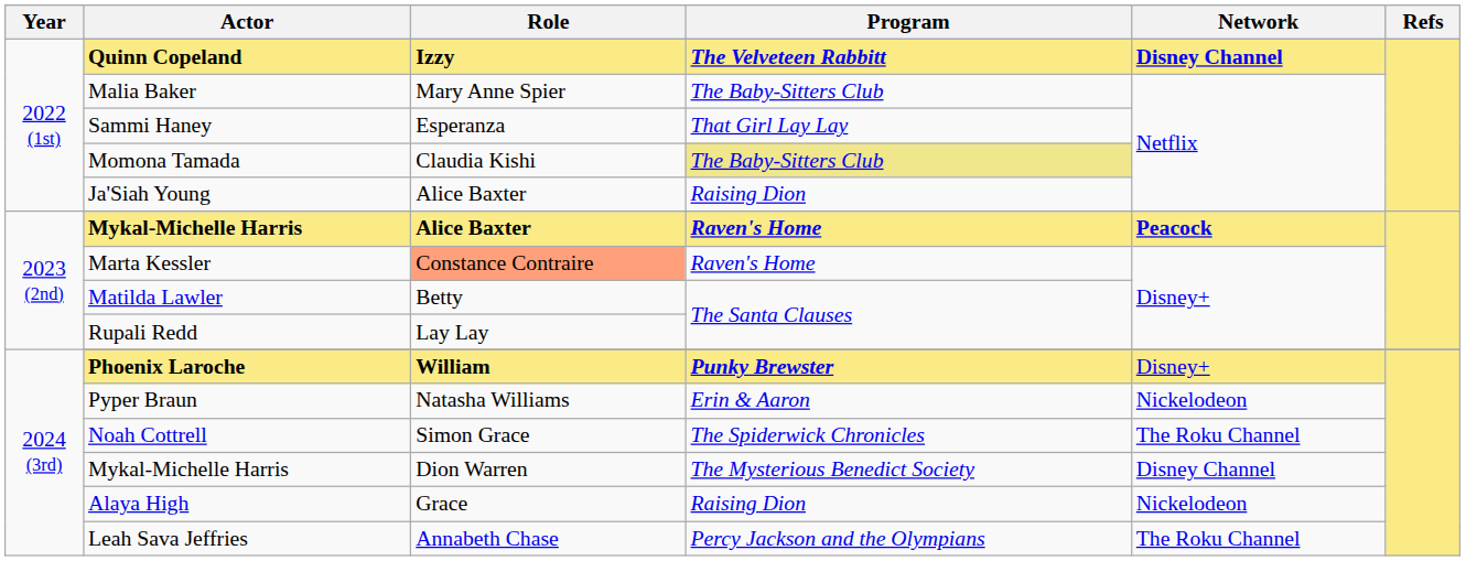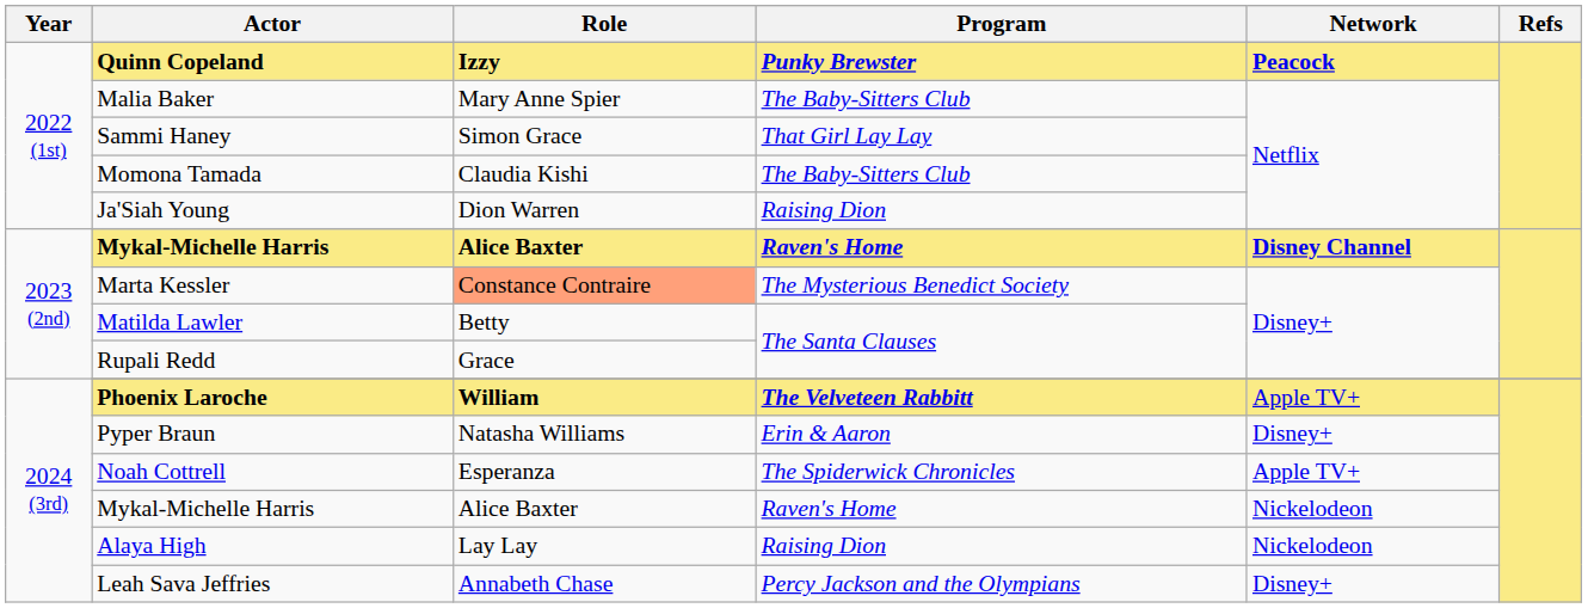 <table class="wikitable"  width="85%">
 <tr bgcolor="#bebebe">
 <th>Year</th>
 <th>Actor</th>
 <th>Role</th>
 <th>Program</th>
 <th>Network</th>
 <th>Refs</th>
 </tr>
 <tr>
 <td rowspan=6 style="text-align:center"><a href='#'>2022</a><br><small><a href='#'>(1st)</a></small></td>
 </tr>
 <tr style="background:#FAEB86">
 <td><strong>Quinn Copeland</strong></td>
 <td><strong>Izzy</strong></td>
-<td><strong><em><a href='#'>The Velveteen Rabbitt</a></em></strong></td>
-<td><strong><a href='#'>Disney Channel</a></strong></td>
+<td><strong><em><a href='#'>Punky Brewster</a></em></strong></td>
+<td><strong><a href='#'>Peacock</a></strong></td>
 <td rowspan=6 style="text-align:center"></td>
 </tr>
 <tr>
 <td>Malia Baker</td>
 <td>Mary Anne Spier</td>
 <td><em><a href='#'>The Baby-Sitters Club</a></em></td>
 <td rowspan=4><a href='#'>Netflix</a></td>
 </tr>
 <tr>
 <td>Sammi Haney</td>
-<td>Esperanza</td>
+<td>Simon Grace</td>
 <td><em><a href='#'>That Girl Lay Lay</a></em></td>
 </tr>
 <tr>
 <td>Momona Tamada</td>
 <td>Claudia Kishi</td>
-<td style="background: khaki;"><em><a href='#'>The Baby-Sitters Club</a></em></td>
+<td><em><a href='#'>The Baby-Sitters Club</a></em></td>
 </tr>
 <tr>
 <td>Ja'Siah Young</td>
-<td>Alice Baxter</td>
+<td>Dion Warren</td>
 <td><em><a href='#'>Raising Dion</a></em></td>
 </tr>
 <tr>
 <td rowspan=5 style="text-align:center"><a href='#'>2023</a><br><small><a href='#'>(2nd)</a></small></td>
 </tr>
 <tr style="background:#FAEB86">
 <td><strong>Mykal-Michelle Harris</strong></td>
 <td><strong>Alice Baxter</strong></td>
 <td><strong><em><a href='#'>Raven's Home</a></em></strong></td>
-<td><strong><a href='#'>Peacock</a></strong></td>
+<td><strong><a href='#'>Disney Channel</a></strong></td>
 <td rowspan=4 style="text-align:center"></td>
 </tr>
 <tr>
 <td>Marta Kessler</td>
 <td style="background: lightsalmon;">Constance Contraire</td>
-<td><em><a href='#'>Raven's Home</a></em></td>
+<td><em><a href='#'>The Mysterious Benedict Society</a></em></td>
 <td rowspan=3><a href='#'>Disney+</a></td>
 </tr>
 <tr>
 <td><a href='#'>Matilda Lawler</a></td>
 <td>Betty</td>
 <td rowspan=2><em><a href='#'>The Santa Clauses</a></em></td>
 </tr>
 <tr>
 <td>Rupali Redd</td>
-<td>Lay Lay</td>
+<td>Grace</td>
 </tr>
 <tr>
 <td rowspan=7 style="text-align:center"><a href='#'>2024</a><br><small><a href='#'>(3rd)</a></small></td>
 </tr>
 <tr style="background:#FAEB86">
 <td><strong>Phoenix Laroche</strong></td>
 <td><strong>William</strong></td>
-<td><strong><em><a href='#'>Punky Brewster</a></em></strong></td>
-<td><a href='#'>Disney+</a></td>
+<td><strong><em><a href='#'>The Velveteen Rabbitt</a></em></strong></td>
+<td><a href='#'>Apple TV+</a></td>
 <td rowspan=7 style="text-align:center"></td>
 </tr>
 <tr>
 <td>Pyper Braun</td>
 <td>Natasha Williams</td>
 <td><em><a href='#'>Erin & Aaron</a></em></td>
+<td><a href='#'>Disney+</a></td>
+</tr>
+<tr>
+<td><a href='#'>Noah Cottrell</a></td>
+<td>Esperanza</td>
+<td><em><a href='#'>The Spiderwick Chronicles</a></em></td>
+<td><a href='#'>Apple TV+</a></td>
+</tr>
+<tr>
+<td>Mykal-Michelle Harris</td>
+<td>Alice Baxter</td>
+<td><em><a href='#'>Raven's Home</a></em></td>
 <td><a href='#'>Nickelodeon</a></td>
 </tr>
 <tr>
-<td><a href='#'>Noah Cottrell</a></td>
-<td>Simon Grace</td>
-<td><em><a href='#'>The Spiderwick Chronicles</a></em></td>
-<td><a href='#'>The Roku Channel</a></td>
-</tr>
-<tr>
-<td>Mykal-Michelle Harris</td>
-<td>Dion Warren</td>
-<td><em><a href='#'>The Mysterious Benedict Society</a></em></td>
-<td><a href='#'>Disney Channel</a></td>
-</tr>
-<tr>
 <td><a href='#'>Alaya High</a></td>
-<td>Grace</td>
+<td>Lay Lay</td>
 <td><em><a href='#'>Raising Dion</a></em></td>
 <td><a href='#'>Nickelodeon</a></td>
 </tr>
 <tr>
 <td>Leah Sava Jeffries</td>
 <td><a href='#'>Annabeth Chase</a></td>
 <td><em><a href='#'>Percy Jackson and the Olympians</a></em></td>
-<td><a href='#'>The Roku Channel</a></td>
+<td><a href='#'>Disney+</a></td>
 </tr>
 </table>
